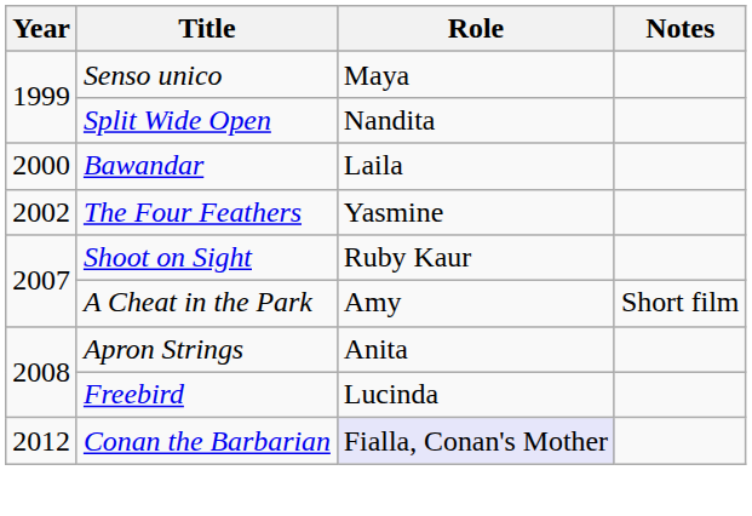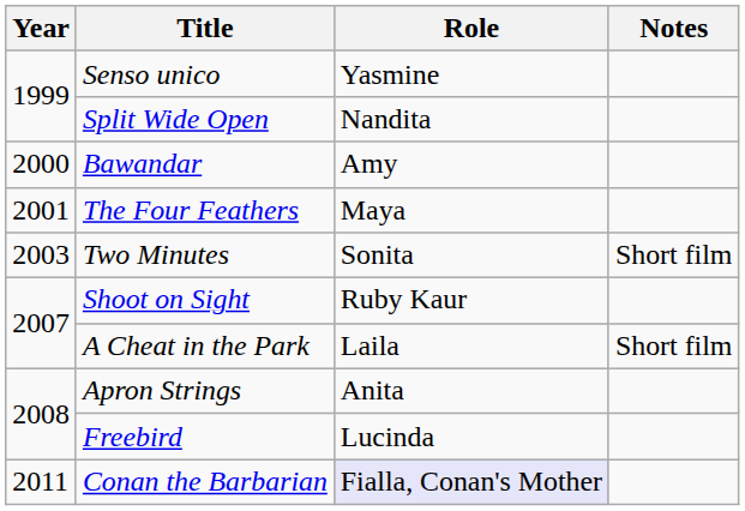 <table class="wikitable plainrowheaders sortable">
 <tr>
 <th scope="col">Year</th>
 <th scope="col">Title</th>
 <th scope="col">Role</th>
 <th class="unsortable">Notes</th>
 </tr>
 <tr>
 <td rowspan="2">1999</td>
 <td><em>Senso unico</em></td>
-<td>Maya</td>
+<td>Yasmine</td>
 <td></td>
 </tr>
 <tr>
 <td><em><a href='#'>Split Wide Open</a></em></td>
 <td>Nandita</td>
 <td></td>
 </tr>
 <tr>
 <td>2000</td>
 <td><em><a href='#'>Bawandar</a></em></td>
-<td>Laila</td>
+<td>Amy</td>
 <td></td>
 </tr>
 <tr>
-<td>2002</td>
+<td>2001</td>
 <td><em><a href='#'>The Four Feathers</a></em></td>
-<td>Yasmine</td>
+<td>Maya</td>
 <td></td>
+</tr>
+<tr>
+<td>2003</td>
+<td><em>Two Minutes</em></td>
+<td>Sonita</td>
+<td>Short film</td>
 </tr>
 <tr>
 <td rowspan="2">2007</td>
 <td><em><a href='#'>Shoot on Sight</a></em></td>
 <td>Ruby Kaur</td>
 <td></td>
 </tr>
 <tr>
 <td><em>A Cheat in the Park</em></td>
-<td>Amy</td>
+<td>Laila</td>
 <td>Short film</td>
 </tr>
 <tr>
 <td rowspan="2">2008</td>
 <td><em>Apron Strings</em></td>
 <td>Anita</td>
 <td></td>
 </tr>
 <tr>
 <td><em><a href='#'>Freebird</a></em></td>
 <td>Lucinda</td>
 <td></td>
 </tr>
 <tr>
-<td>2012</td>
+<td>2011</td>
 <td><em><a href='#'>Conan the Barbarian</a></em></td>
 <td style="background: lavender;">Fialla, Conan's Mother</td>
 <td></td>
 </tr>
 </table>
